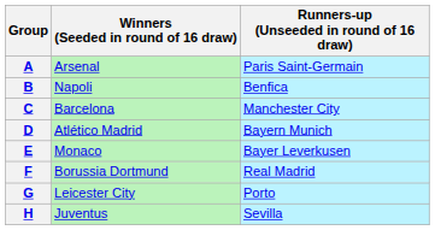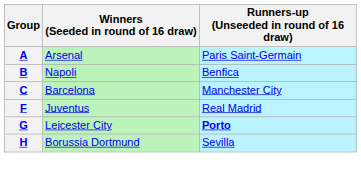 <table class="wikitable">
 <tr>
 <th>Group</th>
 <th width=220>Winners<br>(Seeded in round of 16 draw)</th>
 <th width=220>Runners-up<br>(Unseeded in round of 16 draw)</th>
 </tr>
 <tr>
 <th><a href='#'>A</a></th>
 <td bgcolor=#BBF3BB> <a href='#'>Arsenal</a></td>
 <td bgcolor=#BBF3FF> <a href='#'>Paris Saint-Germain</a></td>
 </tr>
 <tr>
 <th><a href='#'>B</a></th>
 <td bgcolor=#BBF3BB> <a href='#'>Napoli</a></td>
 <td bgcolor=#BBF3FF> <a href='#'>Benfica</a></td>
 </tr>
 <tr>
 <th><a href='#'>C</a></th>
 <td bgcolor=#BBF3BB> <a href='#'>Barcelona</a></td>
 <td bgcolor=#BBF3FF> <a href='#'>Manchester City</a></td>
 </tr>
 <tr>
-<th><a href='#'>D</a></th>
-<td bgcolor=#BBF3BB> <a href='#'>Atlético Madrid</a></td>
-<td bgcolor=#BBF3FF> <a href='#'>Bayern Munich</a></td>
-</tr>
-<tr>
-<th><a href='#'>E</a></th>
-<td bgcolor=#BBF3BB> <a href='#'>Monaco</a></td>
-<td bgcolor=#BBF3FF> <a href='#'>Bayer Leverkusen</a></td>
-</tr>
-<tr>
 <th><a href='#'>F</a></th>
-<td bgcolor=#BBF3BB> <a href='#'>Borussia Dortmund</a></td>
+<td bgcolor=#BBF3BB> <a href='#'>Juventus</a></td>
 <td bgcolor=#BBF3FF> <a href='#'>Real Madrid</a></td>
 </tr>
 <tr>
 <th><a href='#'>G</a></th>
 <td bgcolor=#BBF3BB> <a href='#'>Leicester City</a></td>
-<td bgcolor=#BBF3FF> <a href='#'>Porto</a></td>
+<td bgcolor=#BBF3FF><strong> <a href='#'>Porto</a></strong></td>
 </tr>
 <tr>
 <th><a href='#'>H</a></th>
-<td bgcolor=#BBF3BB> <a href='#'>Juventus</a></td>
+<td bgcolor=#BBF3BB> <a href='#'>Borussia Dortmund</a></td>
 <td bgcolor=#BBF3FF> <a href='#'>Sevilla</a></td>
 </tr>
 </table>
